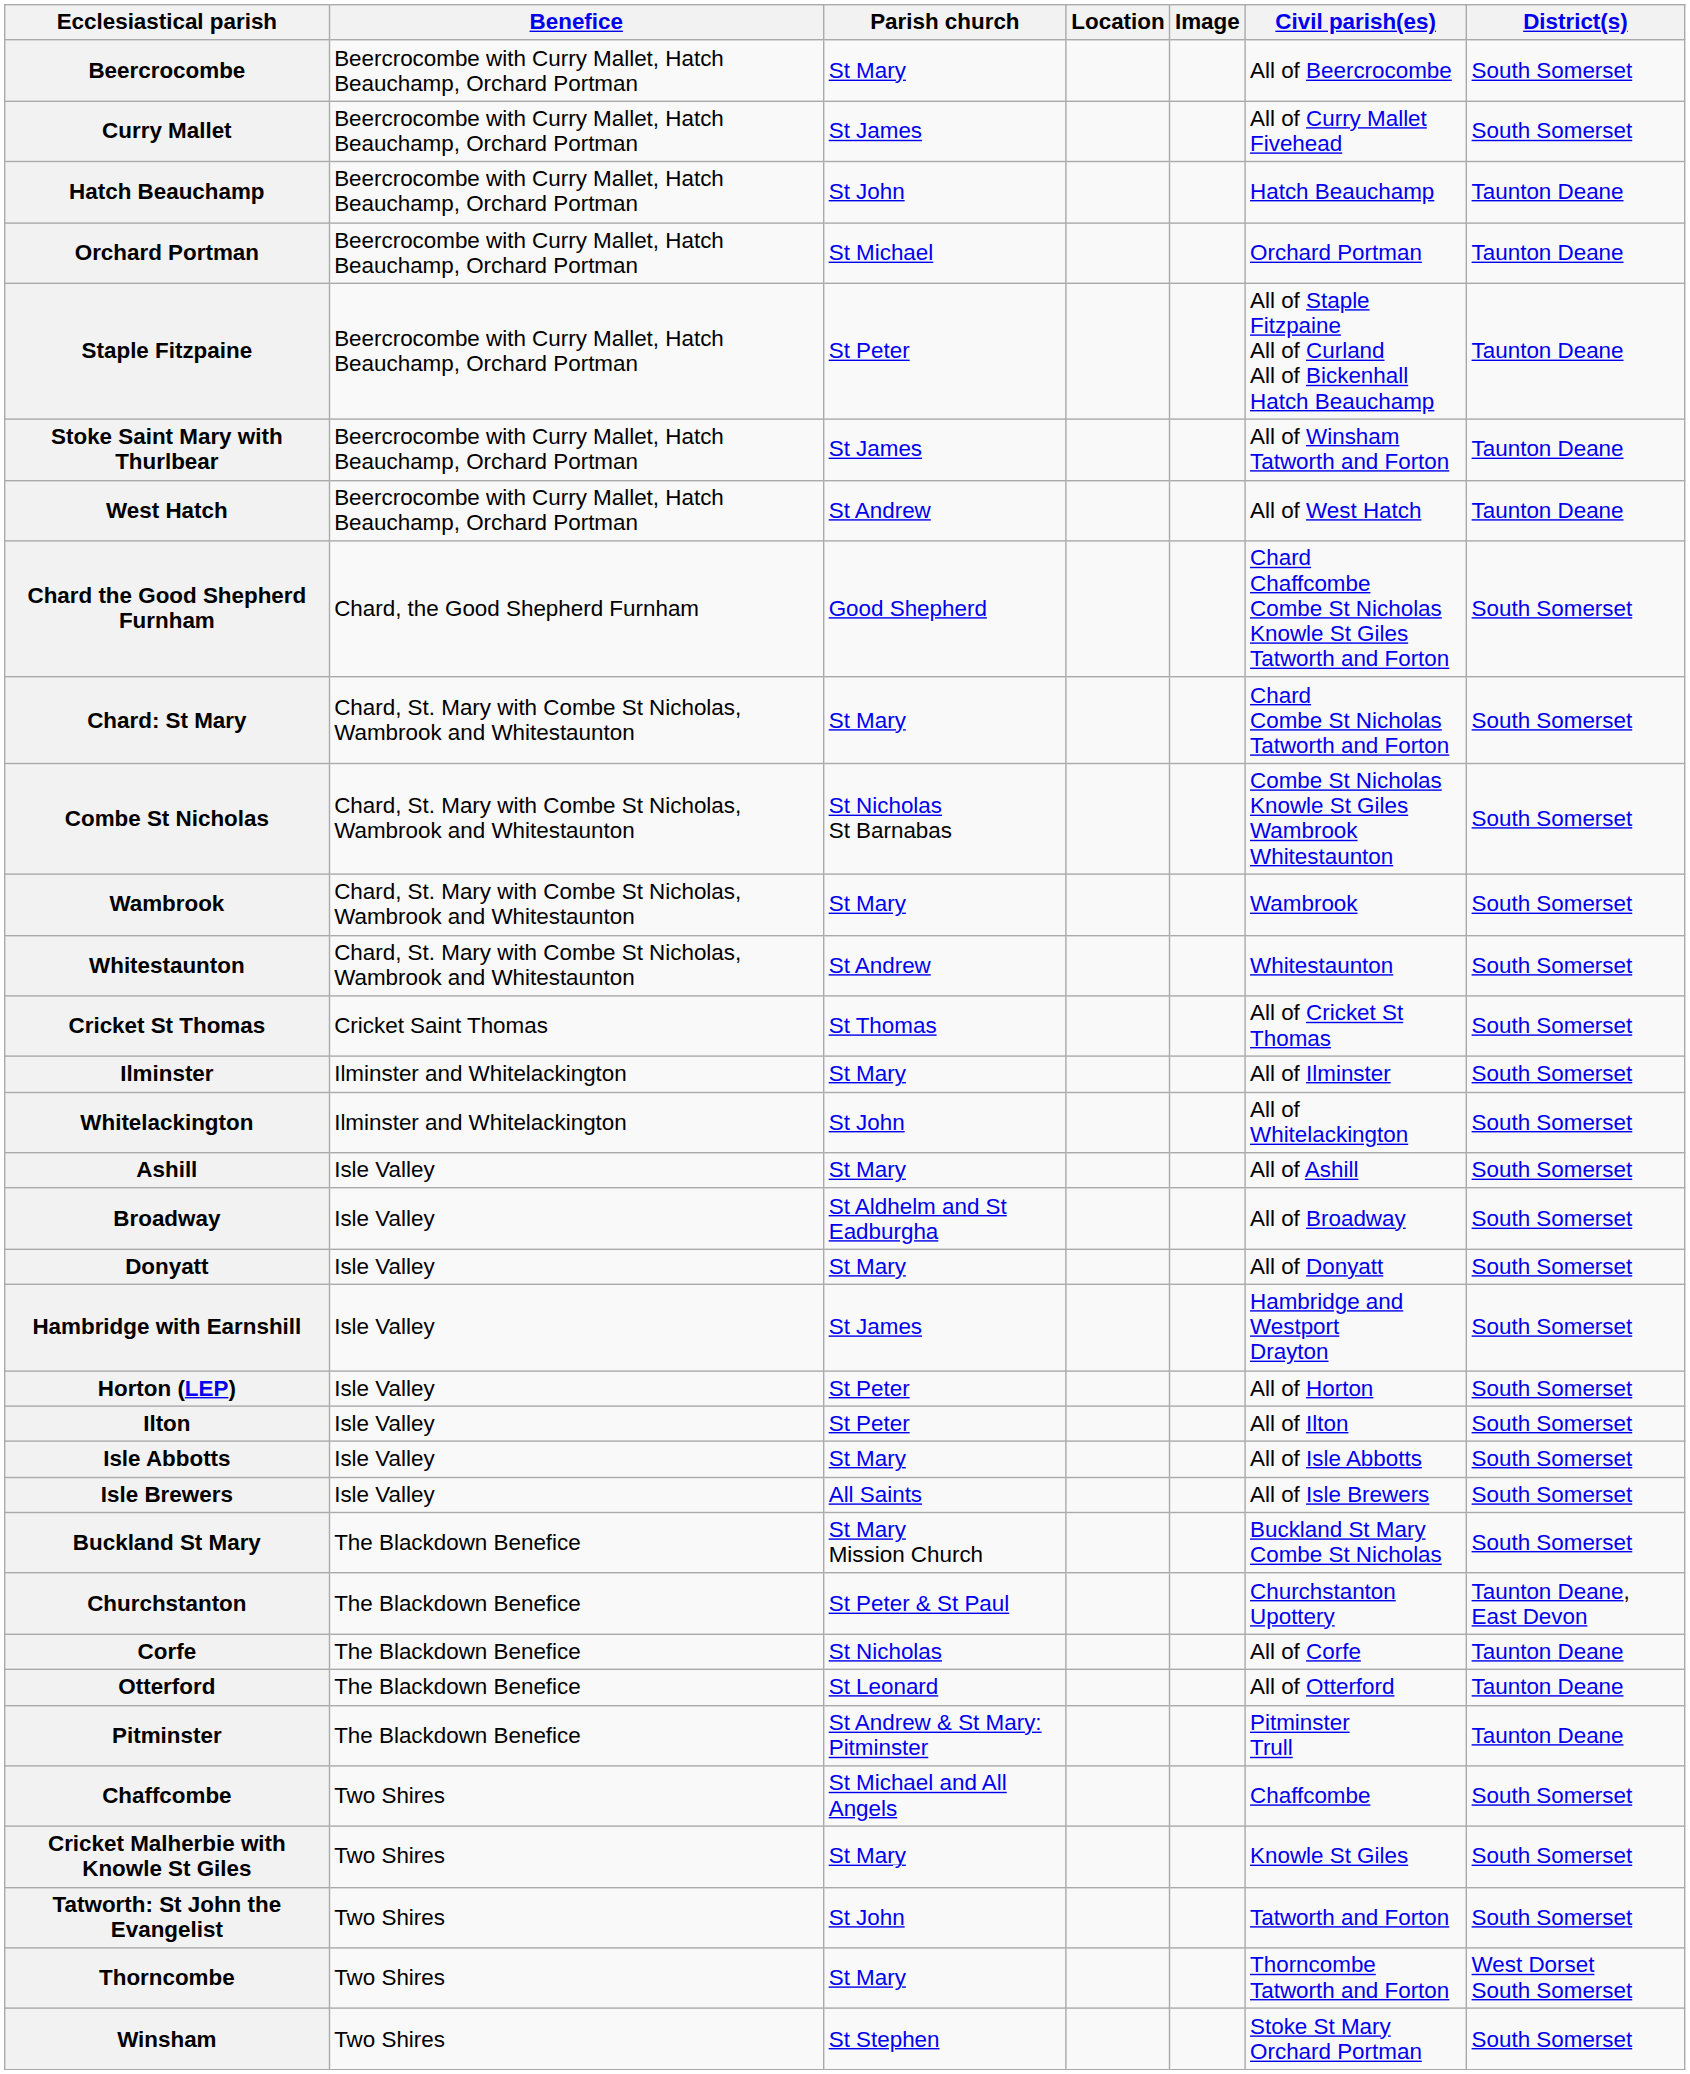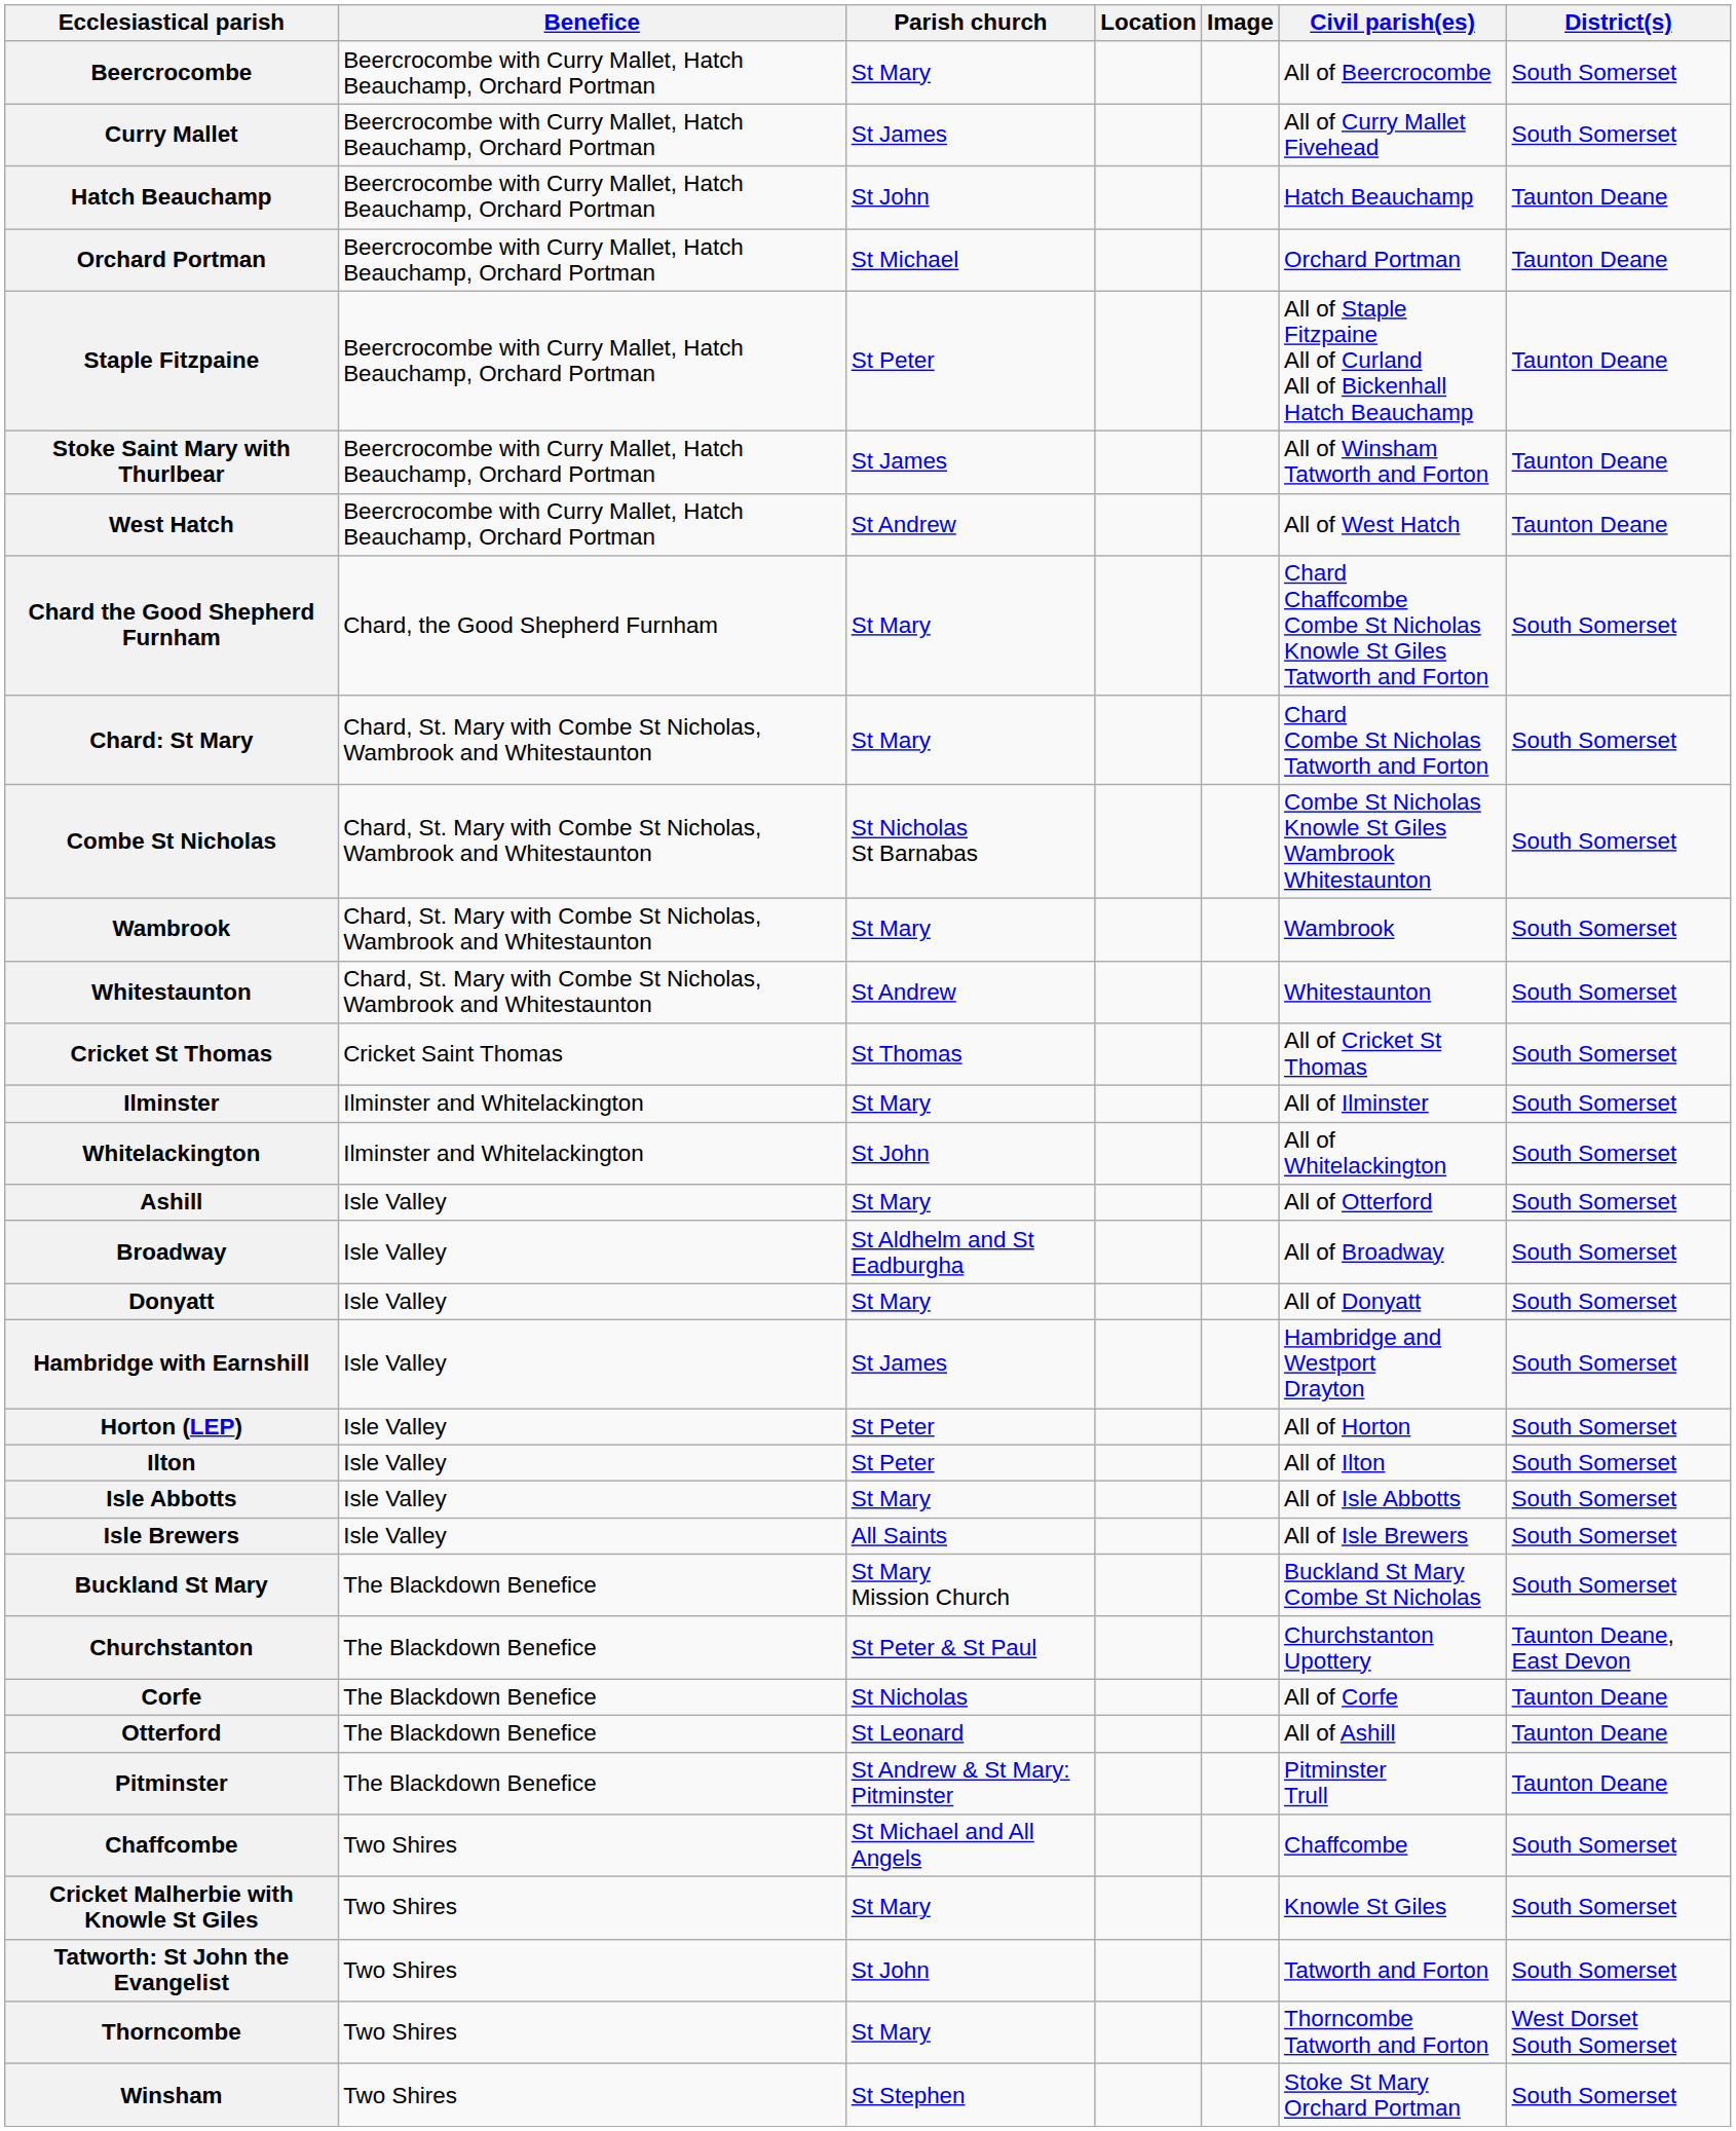 <table class="wikitable sortable" style="width:95%;">
 <tr>
 <th scope="col">Ecclesiastical parish</th>
 <th scope="col"><a href='#'>Benefice</a></th>
 <th scope="col">Parish church</th>
 <th scope="col">Location</th>
 <th scope="col" class="unsortable">Image</th>
 <th scope="col"><a href='#'>Civil parish(es)</a></th>
 <th scope="col"><a href='#'>District(s)</a></th>
 </tr>
 <tr>
 <th scope="row">Beercrocombe</th>
 <td>Beercrocombe with Curry Mallet, Hatch Beauchamp, Orchard Portman</td>
 <td><a href='#'>St Mary</a></td>
 <td><small></small></td>
 <td></td>
 <td>All of <a href='#'>Beercrocombe</a></td>
 <td><a href='#'>South Somerset</a></td>
 </tr>
 <tr>
 <th scope="row">Curry Mallet</th>
 <td>Beercrocombe with Curry Mallet, Hatch Beauchamp, Orchard Portman</td>
 <td><a href='#'>St James</a></td>
 <td><small></small></td>
 <td></td>
 <td>All of <a href='#'>Curry Mallet</a><br> <a href='#'>Fivehead</a></td>
 <td><a href='#'>South Somerset</a></td>
 </tr>
 <tr>
 <th scope="row">Hatch Beauchamp</th>
 <td>Beercrocombe with Curry Mallet, Hatch Beauchamp, Orchard Portman</td>
 <td><a href='#'>St John</a></td>
 <td><small></small></td>
 <td></td>
 <td><a href='#'>Hatch Beauchamp</a></td>
 <td><a href='#'>Taunton Deane</a></td>
 </tr>
 <tr>
 <th scope="row">Orchard Portman</th>
 <td>Beercrocombe with Curry Mallet, Hatch Beauchamp, Orchard Portman</td>
 <td><a href='#'>St Michael</a></td>
 <td><small></small></td>
 <td></td>
 <td><a href='#'>Orchard Portman</a></td>
 <td><a href='#'>Taunton Deane</a></td>
 </tr>
 <tr>
 <th scope="row">Staple Fitzpaine</th>
 <td>Beercrocombe with Curry Mallet, Hatch Beauchamp, Orchard Portman</td>
 <td><a href='#'>St Peter</a></td>
 <td><small></small></td>
 <td></td>
 <td>All of <a href='#'>Staple Fitzpaine</a><br> All of <a href='#'>Curland</a><br>All of <a href='#'>Bickenhall</a><br> <a href='#'>Hatch Beauchamp</a></td>
 <td><a href='#'>Taunton Deane</a></td>
 </tr>
 <tr>
 <th scope="row">Stoke Saint Mary with Thurlbear</th>
 <td>Beercrocombe with Curry Mallet, Hatch Beauchamp, Orchard Portman</td>
 <td><a href='#'>St James</a></td>
 <td><small></small></td>
 <td></td>
 <td>All of <a href='#'>Winsham</a><br> <a href='#'>Tatworth and Forton</a></td>
 <td><a href='#'>Taunton Deane</a></td>
 </tr>
 <tr>
 <th scope="row">West Hatch</th>
 <td>Beercrocombe with Curry Mallet, Hatch Beauchamp, Orchard Portman</td>
 <td><a href='#'>St Andrew</a></td>
 <td><small></small></td>
 <td></td>
 <td>All of <a href='#'>West Hatch</a></td>
 <td><a href='#'>Taunton Deane</a></td>
 </tr>
 <tr>
 <th scope="row">Chard the Good Shepherd Furnham</th>
 <td>Chard, the Good Shepherd Furnham</td>
-<td><a href='#'>Good Shepherd</a></td>
+<td><a href='#'>St Mary</a></td>
 <td><small></small></td>
 <td></td>
 <td><a href='#'>Chard</a><br> <a href='#'>Chaffcombe</a><br> <a href='#'>Combe St Nicholas</a><br> <a href='#'>Knowle St Giles</a><br> <a href='#'>Tatworth and Forton</a></td>
 <td><a href='#'>South Somerset</a></td>
 </tr>
 <tr>
 <th scope="row">Chard: St Mary</th>
 <td>Chard, St. Mary with Combe St Nicholas, Wambrook and Whitestaunton</td>
 <td><a href='#'>St Mary</a></td>
 <td><small></small></td>
 <td></td>
 <td><a href='#'>Chard</a><br> <a href='#'>Combe St Nicholas</a><br> <a href='#'>Tatworth and Forton</a></td>
 <td><a href='#'>South Somerset</a></td>
 </tr>
 <tr>
 <th scope="row">Combe St Nicholas</th>
 <td>Chard, St. Mary with Combe St Nicholas, Wambrook and Whitestaunton</td>
 <td><a href='#'>St Nicholas</a><br>St Barnabas</td>
 <td><small></small></td>
 <td></td>
 <td><a href='#'>Combe St Nicholas</a><br> <a href='#'>Knowle St Giles</a><br> <a href='#'>Wambrook</a><br> <a href='#'>Whitestaunton</a></td>
 <td><a href='#'>South Somerset</a></td>
 </tr>
 <tr>
 <th scope="row">Wambrook</th>
 <td>Chard, St. Mary with Combe St Nicholas, Wambrook and Whitestaunton</td>
 <td><a href='#'>St Mary</a></td>
 <td><small></small></td>
 <td></td>
 <td><a href='#'>Wambrook</a></td>
 <td><a href='#'>South Somerset</a></td>
 </tr>
 <tr>
 <th scope="row">Whitestaunton</th>
 <td>Chard, St. Mary with Combe St Nicholas, Wambrook and Whitestaunton</td>
 <td><a href='#'>St Andrew</a></td>
 <td><small></small></td>
 <td></td>
 <td><a href='#'>Whitestaunton</a></td>
 <td><a href='#'>South Somerset</a></td>
 </tr>
 <tr>
 <th scope="row">Cricket St Thomas</th>
 <td>Cricket Saint Thomas</td>
 <td><a href='#'>St Thomas</a></td>
 <td><small></small></td>
 <td></td>
 <td>All of <a href='#'>Cricket St Thomas</a></td>
 <td><a href='#'>South Somerset</a></td>
 </tr>
 <tr>
 <th scope="row">Ilminster</th>
 <td>Ilminster and Whitelackington</td>
 <td><a href='#'>St Mary</a></td>
 <td><small></small></td>
 <td></td>
 <td>All of <a href='#'>Ilminster</a></td>
 <td><a href='#'>South Somerset</a></td>
 </tr>
 <tr>
 <th scope="row">Whitelackington</th>
 <td>Ilminster and Whitelackington</td>
 <td><a href='#'>St John</a></td>
 <td><small></small></td>
 <td></td>
 <td>All of <a href='#'>Whitelackington</a></td>
 <td><a href='#'>South Somerset</a></td>
 </tr>
 <tr>
 <th scope="row">Ashill</th>
 <td>Isle Valley</td>
 <td><a href='#'>St Mary</a></td>
 <td><small></small></td>
 <td></td>
-<td>All of <a href='#'>Ashill</a></td>
+<td>All of <a href='#'>Otterford</a></td>
 <td><a href='#'>South Somerset</a></td>
 </tr>
 <tr>
 <th scope="row">Broadway</th>
 <td>Isle Valley</td>
 <td><a href='#'>St Aldhelm and St Eadburgha</a></td>
 <td><small></small></td>
 <td></td>
 <td>All of <a href='#'>Broadway</a></td>
 <td><a href='#'>South Somerset</a></td>
 </tr>
 <tr>
 <th scope="row">Donyatt</th>
 <td>Isle Valley</td>
 <td><a href='#'>St Mary</a></td>
 <td><small></small></td>
 <td></td>
 <td>All of <a href='#'>Donyatt</a></td>
 <td><a href='#'>South Somerset</a></td>
 </tr>
 <tr>
 <th scope="row">Hambridge with Earnshill</th>
 <td>Isle Valley</td>
 <td><a href='#'>St James</a></td>
 <td><small></small></td>
 <td></td>
 <td><a href='#'>Hambridge and Westport</a><br> <a href='#'>Drayton</a></td>
 <td><a href='#'>South Somerset</a></td>
 </tr>
 <tr>
 <th scope="row">Horton (<a href='#'>LEP</a>)</th>
 <td>Isle Valley</td>
 <td><a href='#'>St Peter</a></td>
 <td><small></small></td>
 <td></td>
 <td>All of <a href='#'>Horton</a></td>
 <td><a href='#'>South Somerset</a></td>
 </tr>
 <tr>
 <th scope="row">Ilton</th>
 <td>Isle Valley</td>
 <td><a href='#'>St Peter</a></td>
 <td><small></small></td>
 <td></td>
 <td>All of <a href='#'>Ilton</a></td>
 <td><a href='#'>South Somerset</a></td>
 </tr>
 <tr>
 <th scope="row">Isle Abbotts</th>
 <td>Isle Valley</td>
 <td><a href='#'>St Mary</a></td>
 <td><small></small></td>
 <td></td>
 <td>All of <a href='#'>Isle Abbotts</a></td>
 <td><a href='#'>South Somerset</a></td>
 </tr>
 <tr>
 <th scope="row">Isle Brewers</th>
 <td>Isle Valley</td>
 <td><a href='#'>All Saints</a></td>
 <td><small></small></td>
 <td></td>
 <td>All of <a href='#'>Isle Brewers</a></td>
 <td><a href='#'>South Somerset</a></td>
 </tr>
 <tr>
 <th scope="row">Buckland St Mary</th>
 <td>The Blackdown Benefice</td>
 <td><a href='#'>St Mary</a><br>Mission Church</td>
 <td><small></small></td>
 <td></td>
 <td><a href='#'>Buckland St Mary</a><br> <a href='#'>Combe St Nicholas</a></td>
 <td><a href='#'>South Somerset</a></td>
 </tr>
 <tr>
 <th scope="row">Churchstanton</th>
 <td>The Blackdown Benefice</td>
 <td><a href='#'>St Peter & St Paul</a></td>
 <td><small></small></td>
 <td></td>
 <td><a href='#'>Churchstanton</a><br> <a href='#'>Upottery</a></td>
 <td><a href='#'>Taunton Deane</a>, <a href='#'>East Devon</a></td>
 </tr>
 <tr>
 <th scope="row">Corfe</th>
 <td>The Blackdown Benefice</td>
 <td><a href='#'>St Nicholas</a></td>
 <td><small></small></td>
 <td></td>
 <td>All of <a href='#'>Corfe</a></td>
 <td><a href='#'>Taunton Deane</a></td>
 </tr>
 <tr>
 <th scope="row">Otterford</th>
 <td>The Blackdown Benefice</td>
 <td><a href='#'>St Leonard</a></td>
 <td><small></small></td>
 <td></td>
-<td>All of <a href='#'>Otterford</a></td>
+<td>All of <a href='#'>Ashill</a></td>
 <td><a href='#'>Taunton Deane</a></td>
 </tr>
 <tr>
 <th scope="row">Pitminster</th>
 <td>The Blackdown Benefice</td>
 <td><a href='#'>St Andrew & St Mary: Pitminster</a></td>
 <td><small></small></td>
 <td></td>
 <td><a href='#'>Pitminster</a><br> <a href='#'>Trull</a></td>
 <td><a href='#'>Taunton Deane</a></td>
 </tr>
 <tr>
 <th scope="row">Chaffcombe</th>
 <td>Two Shires</td>
 <td><a href='#'>St Michael and All Angels</a></td>
 <td><small></small></td>
 <td></td>
 <td><a href='#'>Chaffcombe</a></td>
 <td><a href='#'>South Somerset</a></td>
 </tr>
 <tr>
 <th scope="row">Cricket Malherbie with Knowle St Giles</th>
 <td>Two Shires</td>
 <td><a href='#'>St Mary</a></td>
 <td><small></small></td>
 <td></td>
 <td><a href='#'>Knowle St Giles</a></td>
 <td><a href='#'>South Somerset</a></td>
 </tr>
 <tr>
 <th scope="row">Tatworth: St John the Evangelist</th>
 <td>Two Shires</td>
 <td><a href='#'>St John</a></td>
 <td><small></small></td>
 <td></td>
 <td><a href='#'>Tatworth and Forton</a></td>
 <td><a href='#'>South Somerset</a></td>
 </tr>
 <tr>
 <th scope="row">Thorncombe</th>
 <td>Two Shires</td>
 <td><a href='#'>St Mary</a></td>
 <td><small></small></td>
 <td></td>
 <td><a href='#'>Thorncombe</a><br> <a href='#'>Tatworth and Forton</a></td>
 <td><a href='#'>West Dorset</a><br> <a href='#'>South Somerset</a></td>
 </tr>
 <tr>
 <th scope="row">Winsham</th>
 <td>Two Shires</td>
 <td><a href='#'>St Stephen</a></td>
 <td><small></small></td>
 <td></td>
 <td><a href='#'>Stoke St Mary</a><br> <a href='#'>Orchard Portman</a></td>
 <td><a href='#'>South Somerset</a></td>
 </tr>
 </table>
